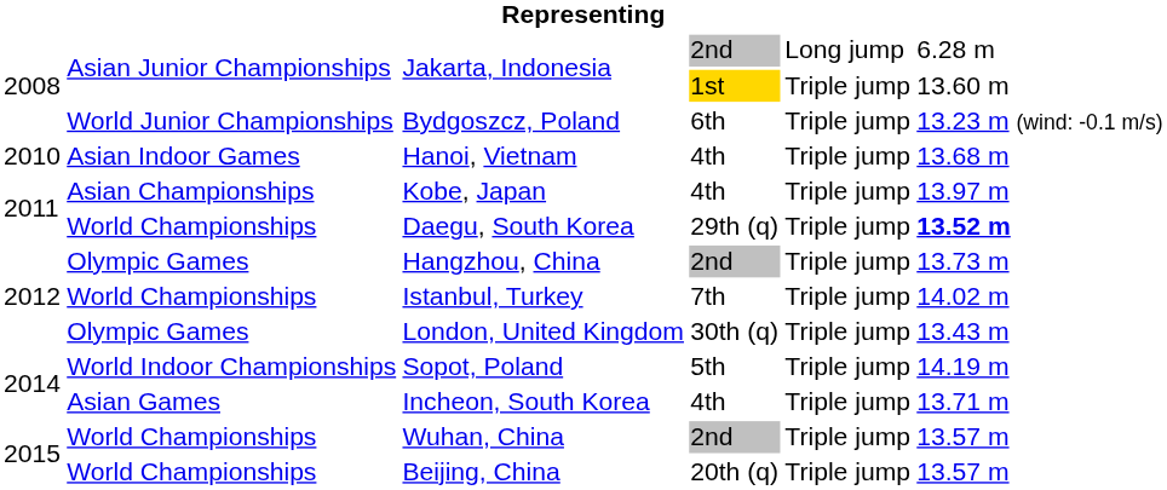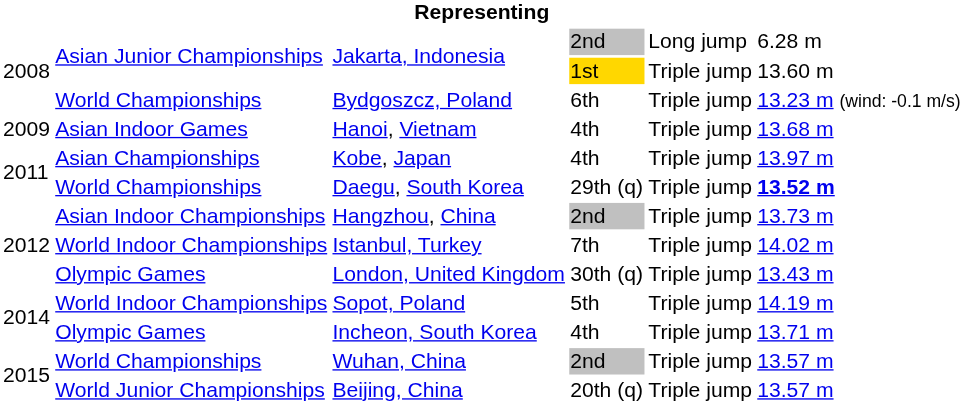 <table>
 <tr>
 <th colspan="6">Representing </th>
 </tr>
 <tr>
 <td rowspan=3>2008</td>
 <td rowspan=2><a href='#'>Asian Junior Championships</a></td>
 <td rowspan=2><a href='#'>Jakarta, Indonesia</a></td>
 <td bgcolor=silver>2nd</td>
 <td>Long jump</td>
 <td>6.28 m</td>
 </tr>
 <tr>
 <td bgcolor=gold>1st</td>
 <td>Triple jump</td>
 <td>13.60 m</td>
 </tr>
 <tr>
-<td><a href='#'>World Junior Championships</a></td>
+<td><a href='#'>World Championships</a></td>
 <td><a href='#'>Bydgoszcz, Poland</a></td>
 <td>6th</td>
 <td>Triple jump</td>
 <td><a href='#'>13.23 m</a>  <small>(wind: -0.1 m/s)</small></td>
 </tr>
 <tr>
-<td>2010</td>
+<td>2009</td>
 <td><a href='#'>Asian Indoor Games</a></td>
 <td><a href='#'>Hanoi</a>, <a href='#'>Vietnam</a></td>
 <td>4th</td>
 <td>Triple jump</td>
 <td><a href='#'>13.68 m</a></td>
 </tr>
 <tr>
 <td rowspan=2>2011</td>
 <td><a href='#'>Asian Championships</a></td>
 <td><a href='#'>Kobe</a>, <a href='#'>Japan</a></td>
 <td>4th</td>
 <td>Triple jump</td>
 <td><a href='#'>13.97 m</a></td>
 </tr>
 <tr>
 <td><a href='#'>World Championships</a></td>
 <td><a href='#'>Daegu</a>, <a href='#'>South Korea</a></td>
 <td>29th (q)</td>
 <td>Triple jump</td>
 <td><strong><a href='#'>13.52 m</a></strong></td>
 </tr>
 <tr>
 <td rowspan=3>2012</td>
-<td><a href='#'>Olympic Games</a></td>
+<td><a href='#'>Asian Indoor Championships</a></td>
 <td><a href='#'>Hangzhou</a>, <a href='#'>China</a></td>
 <td bgcolor=silver>2nd</td>
 <td>Triple jump</td>
 <td><a href='#'>13.73 m</a></td>
 </tr>
 <tr>
-<td><a href='#'>World Championships</a></td>
+<td><a href='#'>World Indoor Championships</a></td>
 <td><a href='#'>Istanbul, Turkey</a></td>
 <td>7th</td>
 <td>Triple jump</td>
 <td><a href='#'>14.02 m</a></td>
 </tr>
 <tr>
 <td><a href='#'>Olympic Games</a></td>
 <td><a href='#'>London, United Kingdom</a></td>
 <td>30th (q)</td>
 <td>Triple jump</td>
 <td><a href='#'>13.43 m</a></td>
 </tr>
 <tr>
 <td rowspan=2>2014</td>
 <td><a href='#'>World Indoor Championships</a></td>
 <td><a href='#'>Sopot, Poland</a></td>
 <td>5th</td>
 <td>Triple jump</td>
 <td><a href='#'>14.19 m</a></td>
 </tr>
 <tr>
-<td><a href='#'>Asian Games</a></td>
+<td><a href='#'>Olympic Games</a></td>
 <td><a href='#'>Incheon, South Korea</a></td>
 <td>4th</td>
 <td>Triple jump</td>
 <td><a href='#'>13.71 m</a></td>
 </tr>
 <tr>
 <td rowspan=2>2015</td>
 <td><a href='#'>World Championships</a></td>
 <td><a href='#'>Wuhan, China</a></td>
 <td bgcolor=silver>2nd</td>
 <td>Triple jump</td>
 <td><a href='#'>13.57 m</a></td>
 </tr>
 <tr>
-<td><a href='#'>World Championships</a></td>
+<td><a href='#'>World Junior Championships</a></td>
 <td><a href='#'>Beijing, China</a></td>
 <td>20th (q)</td>
 <td>Triple jump</td>
 <td><a href='#'>13.57 m</a></td>
 </tr>
 </table>
